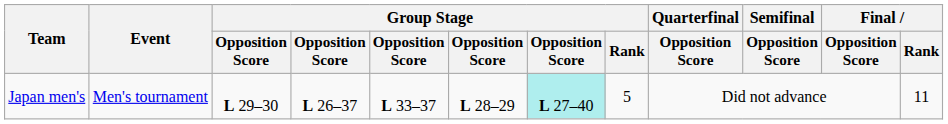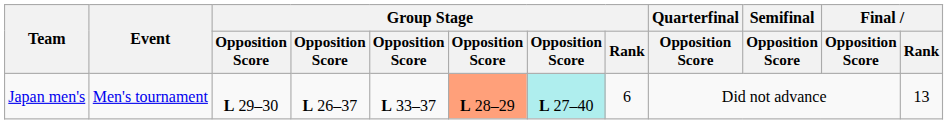 <table class="wikitable" style="font-size:90%">
 <tr>
 <th rowspan=2>Team</th>
 <th rowspan=2>Event</th>
 <th colspan=6>Group Stage</th>
 <th>Quarterfinal</th>
 <th>Semifinal</th>
 <th colspan=2>Final / </th>
 </tr>
 <tr style="font-size:95%">
 <th>Opposition<br>Score</th>
 <th>Opposition<br>Score</th>
 <th>Opposition<br>Score</th>
 <th>Opposition<br>Score</th>
 <th>Opposition<br>Score</th>
 <th>Rank</th>
 <th>Opposition<br>Score</th>
 <th>Opposition<br>Score</th>
 <th>Opposition<br>Score</th>
 <th>Rank</th>
 </tr>
 <tr align=center>
 <td align=left><a href='#'>Japan men's</a></td>
 <td align=left><a href='#'>Men's tournament</a></td>
 <td><br><strong>L</strong> 29–30</td>
 <td><br><strong>L</strong> 26–37</td>
 <td><br><strong>L</strong> 33–37</td>
-<td><br><strong>L</strong> 28–29</td>
+<td style="background: lightsalmon;"><br><strong>L</strong> 28–29</td>
 <td style="background: paleturquoise;"><br><strong>L</strong> 27–40</td>
-<td>5</td>
+<td>6</td>
 <td colspan="3">Did not advance</td>
-<td>11</td>
+<td>13</td>
 </tr>
 </table>
